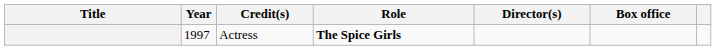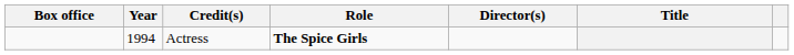 <table class="wikitable sortable plainrowheaders" width=100%>
 <tr>
-<th scope="col" width=25%>Title</th>
+<th scope="col">Box office</th>
 <th scope="col" width=5%>Year</th>
 <th scope="col">Credit(s)</th>
 <th scope="col">Role</th>
 <th scope="col">Director(s)</th>
-<th scope="col">Box office</th>
+<th scope="col" width=25%>Title</th>
 <th scope="col" width=2% class="unsortable"></th>
 </tr>
 <tr>
-<th scope="row"></th>
-<td>1997</td>
+<td></td>
+<td>1994</td>
 <td>Actress</td>
 <td><strong>The Spice Girls</strong></td>
 <td></td>
-<td></td>
+<th scope="row"></th>
 <td style="text-align: center;"><br></td>
 </tr>
 </table>
